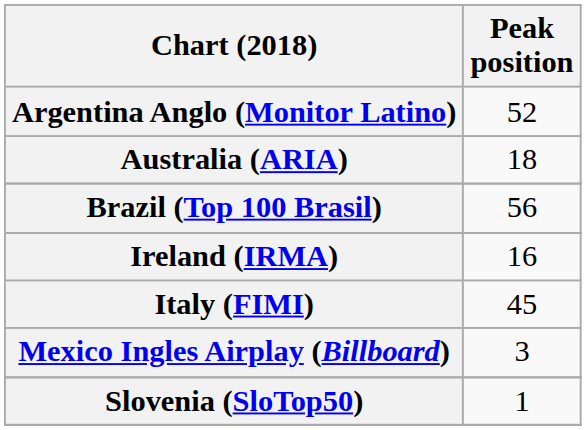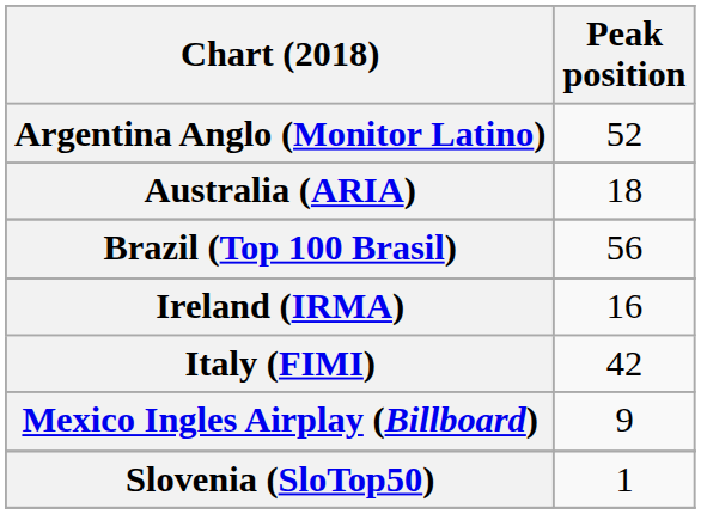 <table class="wikitable sortable plainrowheaders" style="text-align:center;">
 <tr>
 <th>Chart (2018)</th>
 <th>Peak<br>position</th>
 </tr>
 <tr>
 <th scope="row">Argentina Anglo (<a href='#'>Monitor Latino</a>)</th>
 <td>52</td>
 </tr>
 <tr>
 <th scope="row">Australia (<a href='#'>ARIA</a>)</th>
 <td>18</td>
 </tr>
 <tr>
 </tr>
 <tr>
 </tr>
 <tr>
 </tr>
 <tr>
 <th scope="row">Brazil (<a href='#'>Top 100 Brasil</a>)</th>
 <td>56</td>
 </tr>
 <tr>
 </tr>
 <tr>
 </tr>
 <tr>
 </tr>
 <tr>
 </tr>
 <tr>
 </tr>
 <tr>
 </tr>
 <tr>
 </tr>
 <tr>
 </tr>
 <tr>
 </tr>
 <tr>
 </tr>
 <tr>
 </tr>
 <tr>
 </tr>
 <tr>
 </tr>
 <tr>
 <th scope="row">Ireland (<a href='#'>IRMA</a>)</th>
 <td>16</td>
 </tr>
 <tr>
 <th scope="row">Italy (<a href='#'>FIMI</a>)</th>
-<td>45</td>
+<td>42</td>
 </tr>
 <tr>
 <th scope="row"><a href='#'>Mexico Ingles Airplay</a> (<em><a href='#'>Billboard</a></em>)</th>
-<td>3</td>
+<td>9</td>
 </tr>
 <tr>
 </tr>
 <tr>
 </tr>
 <tr>
 </tr>
 <tr>
 </tr>
 <tr>
 </tr>
 <tr>
 </tr>
 <tr>
 </tr>
 <tr>
 </tr>
 <tr>
 </tr>
 <tr>
 </tr>
 <tr>
 <th scope="row">Slovenia (<a href='#'>SloTop50</a>)</th>
 <td>1</td>
 </tr>
 <tr>
 </tr>
 <tr>
 </tr>
 <tr>
 </tr>
 <tr>
 </tr>
 <tr>
 </tr>
 <tr>
 </tr>
 <tr>
 </tr>
 <tr>
 </tr>
 <tr>
 </tr>
 </table>
